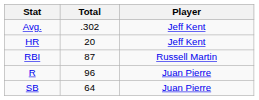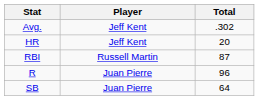 <table class="wikitable" width="33%">
 <tr align="center"  bgcolor="#dddddd">
 <th width="5%">Stat</th>
+<th width="15%">Player</th>
 <th width="5%">Total</th>
-<th width="15%">Player</th>
 </tr>
 <tr align=center>
 <td><a href='#'>Avg.</a></td>
+<td><a href='#'>Jeff Kent</a></td>
 <td>.302</td>
-<td><a href='#'>Jeff Kent</a></td>
 </tr>
 <tr align=center>
 <td><a href='#'>HR</a></td>
+<td><a href='#'>Jeff Kent</a></td>
 <td>20</td>
-<td><a href='#'>Jeff Kent</a></td>
 </tr>
 <tr align=center>
 <td><a href='#'>RBI</a></td>
+<td><a href='#'>Russell Martin</a></td>
 <td>87</td>
-<td><a href='#'>Russell Martin</a></td>
 </tr>
 <tr align=center>
 <td><a href='#'>R</a></td>
+<td><a href='#'>Juan Pierre</a></td>
 <td>96</td>
-<td><a href='#'>Juan Pierre</a></td>
 </tr>
 <tr align=center>
 <td><a href='#'>SB</a></td>
+<td><a href='#'>Juan Pierre</a></td>
 <td>64</td>
-<td><a href='#'>Juan Pierre</a></td>
 </tr>
 </table>
